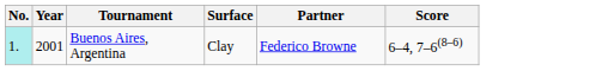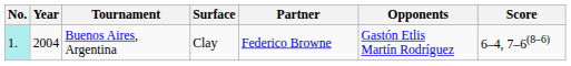 <table class="sortable wikitable">
 <tr>
 <th style="width:20px">No.</th>
 <th style="width:30px">Year</th>
 <th style="width:150px">Tournament</th>
 <th style="width:50px">Surface</th>
 <th style="width:140px">Partner</th>
+<th style="width:140px">Opponents</th>
 <th style="width:100px" class="unsortable">Score</th>
 </tr>
 <tr>
 <td style="background: paleturquoise;">1.</td>
-<td>2001</td>
+<td>2004</td>
 <td><a href='#'>Buenos Aires</a>, Argentina</td>
 <td>Clay</td>
 <td> <a href='#'>Federico Browne</a></td>
+<td> <a href='#'>Gastón Etlis</a><br> <a href='#'>Martín Rodríguez</a></td>
 <td>6–4, 7–6<sup>(8–6)</sup></td>
 </tr>
 </table>
